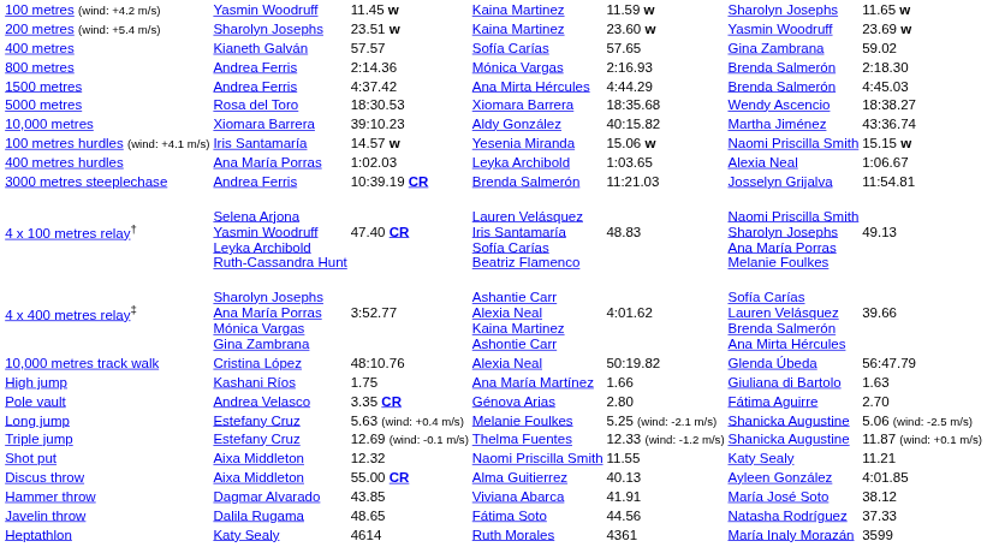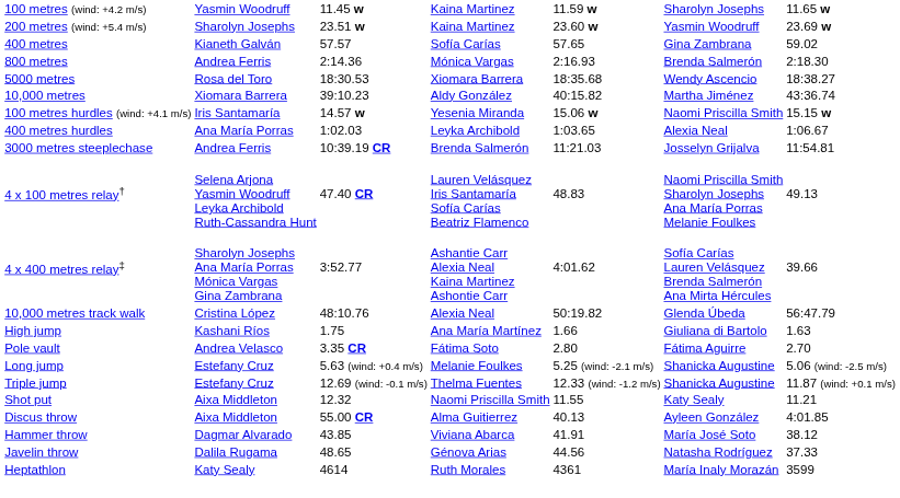 <table>
 <tr>
 <td><a href='#'>100 metres</a> <small>(wind: +4.2 m/s)</small></td>
 <td align=left><a href='#'>Yasmin Woodruff</a> <br> </td>
 <td>11.45 <strong>w</strong></td>
 <td align=left><a href='#'>Kaina Martinez</a> <br> </td>
 <td>11.59 <strong>w</strong></td>
 <td align=left><a href='#'>Sharolyn Josephs</a> <br> </td>
 <td>11.65 <strong>w</strong></td>
 </tr>
 <tr>
 <td><a href='#'>200 metres</a> <small>(wind: +5.4 m/s)</small></td>
 <td align=left><a href='#'>Sharolyn Josephs</a> <br> </td>
 <td>23.51 <strong>w</strong></td>
 <td align=left><a href='#'>Kaina Martinez</a> <br> </td>
 <td>23.60 <strong>w</strong></td>
 <td align=left><a href='#'>Yasmin Woodruff</a> <br> </td>
 <td>23.69 <strong>w</strong></td>
 </tr>
 <tr>
 <td><a href='#'>400 metres</a></td>
 <td align=left><a href='#'>Kianeth Galván</a> <br> </td>
 <td>57.57</td>
 <td align=left><a href='#'>Sofía Carías</a> <br> </td>
 <td>57.65</td>
 <td align=left><a href='#'>Gina Zambrana</a> <br> </td>
 <td>59.02</td>
 </tr>
 <tr>
 <td><a href='#'>800 metres</a></td>
 <td align=left><a href='#'>Andrea Ferris</a> <br> </td>
 <td>2:14.36</td>
 <td align=left><a href='#'>Mónica Vargas</a> <br> </td>
 <td>2:16.93</td>
 <td align=left><a href='#'>Brenda Salmerón</a> <br> </td>
 <td>2:18.30</td>
-</tr>
-<tr>
-<td><a href='#'>1500 metres</a></td>
-<td align=left><a href='#'>Andrea Ferris</a> <br> </td>
-<td>4:37.42</td>
-<td align=left><a href='#'>Ana Mirta Hércules</a> <br> </td>
-<td>4:44.29</td>
-<td align=left><a href='#'>Brenda Salmerón</a> <br> </td>
-<td>4:45.03</td>
 </tr>
 <tr>
 <td><a href='#'>5000 metres</a></td>
 <td align=left><a href='#'>Rosa del Toro</a> <br> </td>
 <td>18:30.53</td>
 <td align=left><a href='#'>Xiomara Barrera</a> <br> </td>
 <td>18:35.68</td>
 <td align=left><a href='#'>Wendy Ascencio</a> <br> </td>
 <td>18:38.27</td>
 </tr>
 <tr>
 <td><a href='#'>10,000 metres</a></td>
 <td align=left><a href='#'>Xiomara Barrera</a> <br> </td>
 <td>39:10.23</td>
 <td align=left><a href='#'>Aldy González</a> <br> </td>
 <td>40:15.82</td>
 <td align=left><a href='#'>Martha Jiménez</a> <br> </td>
 <td>43:36.74</td>
 </tr>
 <tr>
 <td><a href='#'>100 metres hurdles</a> <small>(wind: +4.1 m/s)</small></td>
 <td align=left><a href='#'>Iris Santamaría</a> <br> </td>
 <td>14.57 <strong>w</strong></td>
 <td align=left><a href='#'>Yesenia Miranda</a> <br> </td>
 <td>15.06 <strong>w</strong></td>
 <td align=left><a href='#'>Naomi Priscilla Smith</a> <br> </td>
 <td>15.15 <strong>w</strong></td>
 </tr>
 <tr>
 <td><a href='#'>400 metres hurdles</a></td>
 <td align=left><a href='#'>Ana María Porras</a> <br> </td>
 <td>1:02.03</td>
 <td align=left><a href='#'>Leyka Archibold</a> <br> </td>
 <td>1:03.65</td>
 <td align=left><a href='#'>Alexia Neal</a> <br> </td>
 <td>1:06.67</td>
 </tr>
 <tr>
 <td><a href='#'>3000 metres steeplechase</a></td>
 <td align=left><a href='#'>Andrea Ferris</a> <br> </td>
 <td>10:39.19 <strong><a href='#'>CR</a></strong></td>
 <td align=left><a href='#'>Brenda Salmerón</a> <br> </td>
 <td>11:21.03</td>
 <td align=left><a href='#'>Josselyn Grijalva</a> <br> </td>
 <td>11:54.81</td>
 </tr>
 <tr>
 <td><a href='#'>4 x 100 metres relay</a><sup>†</sup></td>
 <td> <br> <a href='#'>Selena Arjona</a> <br> <a href='#'>Yasmin Woodruff</a> <br> <a href='#'>Leyka Archibold</a> <br> <a href='#'>Ruth-Cassandra Hunt</a></td>
 <td>47.40 <strong><a href='#'>CR</a></strong></td>
 <td> <br> <a href='#'>Lauren Velásquez</a> <br> <a href='#'>Iris Santamaría</a> <br> <a href='#'>Sofía Carías</a> <br> <a href='#'>Beatriz Flamenco</a></td>
 <td>48.83</td>
 <td> <br> <a href='#'>Naomi Priscilla Smith</a> <br> <a href='#'>Sharolyn Josephs</a> <br> <a href='#'>Ana María Porras</a> <br> <a href='#'>Melanie Foulkes</a></td>
 <td>49.13</td>
 </tr>
 <tr>
 <td><a href='#'>4 x 400 metres relay</a><sup>‡</sup></td>
 <td> <br> <a href='#'>Sharolyn Josephs</a> <br> <a href='#'>Ana María Porras</a> <br> <a href='#'>Mónica Vargas</a> <br> <a href='#'>Gina Zambrana</a></td>
 <td>3:52.77</td>
 <td> <br> <a href='#'>Ashantie Carr</a> <br> <a href='#'>Alexia Neal</a> <br> <a href='#'>Kaina Martinez</a> <br> <a href='#'>Ashontie Carr</a></td>
 <td>4:01.62</td>
 <td> <br> <a href='#'>Sofía Carías</a> <br> <a href='#'>Lauren Velásquez</a> <br> <a href='#'>Brenda Salmerón</a> <br> <a href='#'>Ana Mirta Hércules</a></td>
 <td>39.66</td>
 </tr>
 <tr>
 <td><a href='#'>10,000 metres track walk</a></td>
 <td align=left><a href='#'>Cristina López</a> <br> </td>
 <td>48:10.76</td>
 <td align=left><a href='#'>Alexia Neal</a> <br> </td>
 <td>50:19.82</td>
 <td align=left><a href='#'>Glenda Úbeda</a> <br> </td>
 <td>56:47.79</td>
 </tr>
 <tr>
 <td><a href='#'>High jump</a></td>
 <td align=left><a href='#'>Kashani Ríos</a> <br> </td>
 <td>1.75</td>
 <td align=left><a href='#'>Ana María Martínez</a> <br> </td>
 <td>1.66</td>
 <td align=left><a href='#'>Giuliana di Bartolo</a> <br> </td>
 <td>1.63</td>
 </tr>
 <tr>
 <td><a href='#'>Pole vault</a></td>
 <td align=left><a href='#'>Andrea Velasco</a> <br> </td>
 <td>3.35 <strong><a href='#'>CR</a></strong></td>
-<td align=left><a href='#'>Génova Arias</a> <br> </td>
+<td align=left><a href='#'>Fátima Soto</a> <br> </td>
 <td>2.80</td>
 <td align=left><a href='#'>Fátima Aguirre</a> <br> </td>
 <td>2.70</td>
 </tr>
 <tr>
 <td><a href='#'>Long jump</a></td>
 <td align=left><a href='#'>Estefany Cruz</a> <br> </td>
 <td>5.63 <small>(wind: +0.4 m/s)</small></td>
 <td align=left><a href='#'>Melanie Foulkes</a> <br> </td>
 <td>5.25 <small>(wind: -2.1 m/s)</small></td>
 <td align=left><a href='#'>Shanicka Augustine</a> <br> </td>
 <td>5.06 <small>(wind: -2.5 m/s)</small></td>
 </tr>
 <tr>
 <td><a href='#'>Triple jump</a></td>
 <td align=left><a href='#'>Estefany Cruz</a> <br> </td>
 <td>12.69 <small>(wind: -0.1 m/s)</small></td>
 <td align=left><a href='#'>Thelma Fuentes</a> <br> </td>
 <td>12.33 <small>(wind: -1.2 m/s)</small></td>
 <td align=left><a href='#'>Shanicka Augustine</a> <br> </td>
 <td>11.87 <small>(wind: +0.1 m/s)</small></td>
 </tr>
 <tr>
 <td><a href='#'>Shot put</a></td>
 <td align=left><a href='#'>Aixa Middleton</a> <br> </td>
 <td>12.32</td>
 <td align=left><a href='#'>Naomi Priscilla Smith</a> <br> </td>
 <td>11.55</td>
 <td align=left><a href='#'>Katy Sealy</a> <br> </td>
 <td>11.21</td>
 </tr>
 <tr>
 <td><a href='#'>Discus throw</a></td>
 <td align=left><a href='#'>Aixa Middleton</a> <br> </td>
 <td>55.00 <strong><a href='#'>CR</a></strong></td>
 <td align=left><a href='#'>Alma Guitierrez</a> <br> </td>
 <td>40.13</td>
 <td align=left><a href='#'>Ayleen González</a> <br> </td>
 <td>4:01.85</td>
 </tr>
 <tr>
 <td><a href='#'>Hammer throw</a></td>
 <td align=left><a href='#'>Dagmar Alvarado</a> <br> </td>
 <td>43.85</td>
 <td align=left><a href='#'>Viviana Abarca</a> <br> </td>
 <td>41.91</td>
 <td align=left><a href='#'>María José Soto</a> <br> </td>
 <td>38.12</td>
 </tr>
 <tr>
 <td><a href='#'>Javelin throw</a></td>
 <td align=left><a href='#'>Dalila Rugama</a> <br> </td>
 <td>48.65</td>
-<td align=left><a href='#'>Fátima Soto</a> <br> </td>
+<td align=left><a href='#'>Génova Arias</a> <br> </td>
 <td>44.56</td>
 <td align=left><a href='#'>Natasha Rodríguez</a> <br> </td>
 <td>37.33</td>
 </tr>
 <tr>
 <td><a href='#'>Heptathlon</a></td>
 <td align=left><a href='#'>Katy Sealy</a> <br> </td>
 <td>4614</td>
 <td align=left><a href='#'>Ruth Morales</a> <br> </td>
 <td>4361</td>
 <td align=left><a href='#'>María Inaly Morazán</a> <br> </td>
 <td>3599</td>
 </tr>
 </table>
